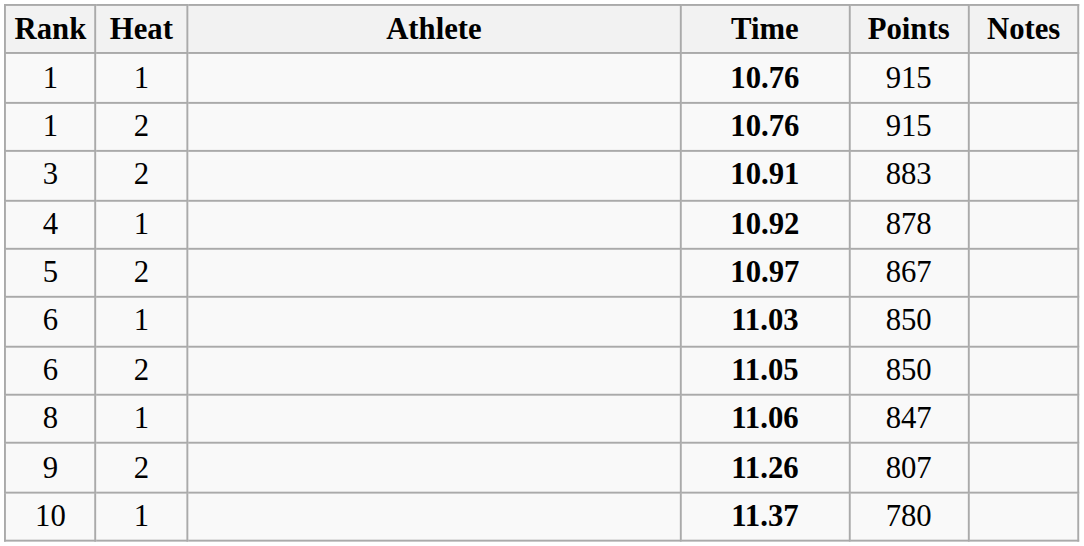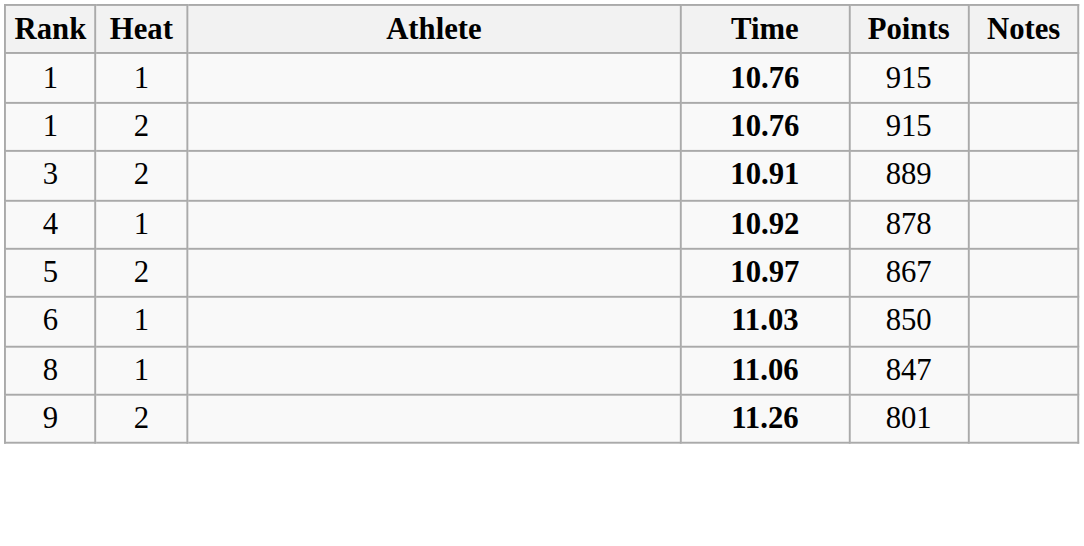 <table class="wikitable" style="text-align:center">
 <tr>
 <th width=40>Rank</th>
 <th width=40>Heat</th>
 <th width=250>Athlete</th>
 <th width=80>Time</th>
 <th width=55>Points</th>
 <th width=50>Notes</th>
 </tr>
 <tr>
 <td>1</td>
 <td>1</td>
 <td align="left"></td>
 <td><strong>10.76</strong></td>
 <td>915</td>
 <td></td>
 </tr>
 <tr>
 <td>1</td>
 <td>2</td>
 <td align="left"></td>
 <td><strong>10.76</strong></td>
 <td>915</td>
 <td></td>
 </tr>
 <tr>
 <td>3</td>
 <td>2</td>
 <td align="left"></td>
 <td><strong>10.91</strong></td>
-<td>883</td>
+<td>889</td>
 <td></td>
 </tr>
 <tr>
 <td>4</td>
 <td>1</td>
 <td align="left"></td>
 <td><strong>10.92</strong></td>
 <td>878</td>
 <td></td>
 </tr>
 <tr>
 <td>5</td>
 <td>2</td>
 <td align="left"></td>
 <td><strong>10.97</strong></td>
 <td>867</td>
 <td></td>
 </tr>
 <tr>
 <td>6</td>
 <td>1</td>
 <td align="left"></td>
 <td><strong>11.03</strong></td>
 <td>850</td>
 <td></td>
 </tr>
 <tr>
-<td>6</td>
-<td>2</td>
-<td align="left"></td>
-<td><strong>11.05</strong></td>
-<td>850</td>
-<td></td>
-</tr>
-<tr>
 <td>8</td>
 <td>1</td>
 <td align="left"></td>
 <td><strong>11.06</strong></td>
 <td>847</td>
 <td></td>
 </tr>
 <tr>
 <td>9</td>
 <td>2</td>
 <td align="left"></td>
 <td><strong>11.26</strong></td>
-<td>807</td>
-<td></td>
-</tr>
-<tr>
-<td>10</td>
-<td>1</td>
-<td align="left"></td>
-<td><strong>11.37</strong></td>
-<td>780</td>
+<td>801</td>
 <td></td>
 </tr>
 </table>
